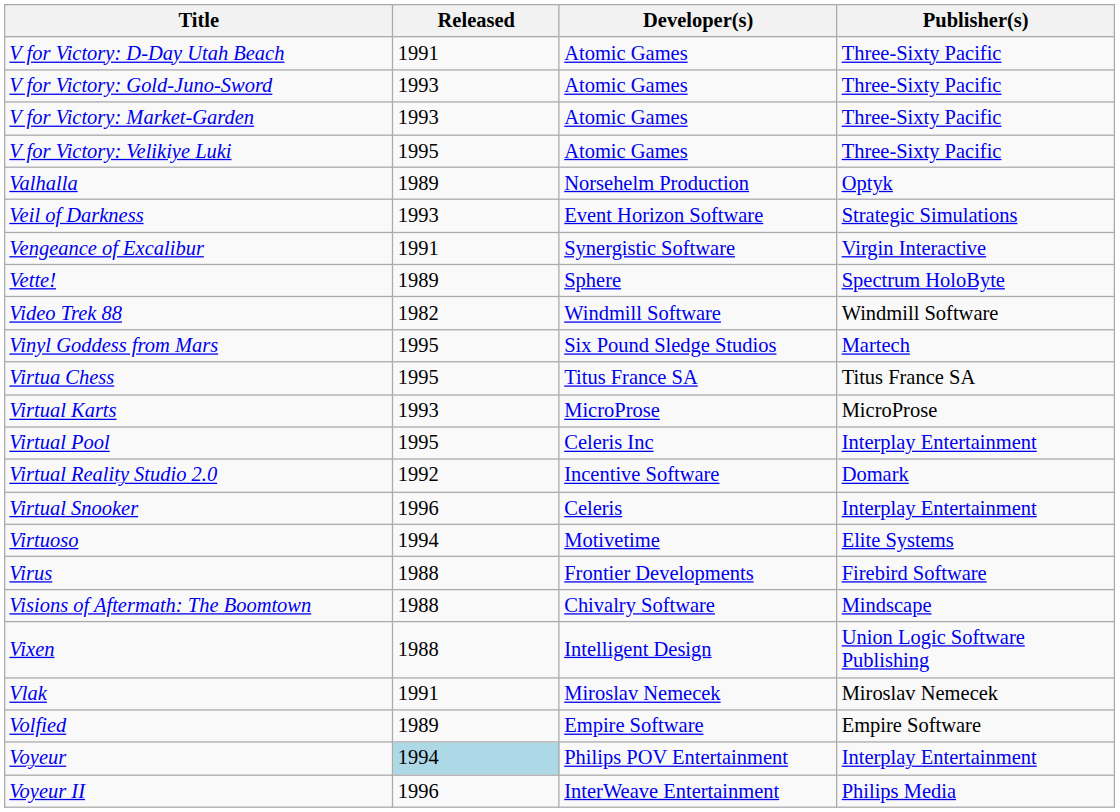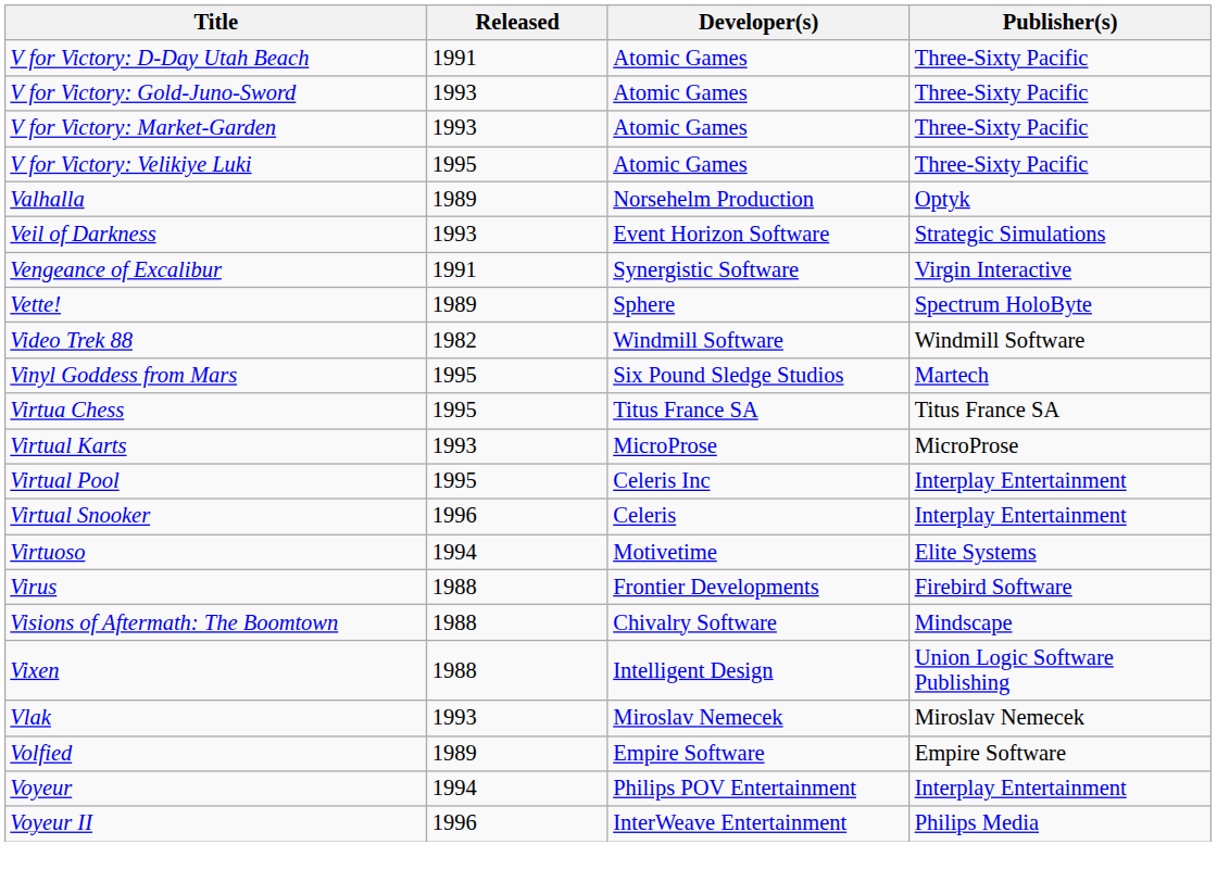 <table class="wikitable sortable">
 <tr>
 <th width=35%>Title</th>
 <th width=15%>Released</th>
 <th width=25%>Developer(s)</th>
 <th width=25%>Publisher(s)</th>
 </tr>
 <tr>
 <td><em><a href='#'>V for Victory: D-Day Utah Beach</a></em></td>
 <td>1991</td>
 <td><a href='#'>Atomic Games</a></td>
 <td><a href='#'>Three-Sixty Pacific</a></td>
 </tr>
 <tr>
 <td><em><a href='#'>V for Victory: Gold-Juno-Sword</a></em></td>
 <td>1993</td>
 <td><a href='#'>Atomic Games</a></td>
 <td><a href='#'>Three-Sixty Pacific</a></td>
 </tr>
 <tr>
 <td><em><a href='#'>V for Victory: Market-Garden</a></em></td>
 <td>1993</td>
 <td><a href='#'>Atomic Games</a></td>
 <td><a href='#'>Three-Sixty Pacific</a></td>
 </tr>
 <tr>
 <td><em><a href='#'>V for Victory: Velikiye Luki</a></em></td>
 <td>1995</td>
 <td><a href='#'>Atomic Games</a></td>
 <td><a href='#'>Three-Sixty Pacific</a></td>
 </tr>
 <tr>
 <td><em><a href='#'>Valhalla</a></em></td>
 <td>1989</td>
 <td><a href='#'>Norsehelm Production</a></td>
 <td><a href='#'>Optyk</a></td>
 </tr>
 <tr>
 <td><em><a href='#'>Veil of Darkness</a></em></td>
 <td>1993</td>
 <td><a href='#'>Event Horizon Software</a></td>
 <td><a href='#'>Strategic Simulations</a></td>
 </tr>
 <tr>
 <td><em><a href='#'>Vengeance of Excalibur</a></em></td>
 <td>1991</td>
 <td><a href='#'>Synergistic Software</a></td>
 <td><a href='#'>Virgin Interactive</a></td>
 </tr>
 <tr>
 <td><em><a href='#'>Vette!</a></em></td>
 <td>1989</td>
 <td><a href='#'>Sphere</a></td>
 <td><a href='#'>Spectrum HoloByte</a></td>
 </tr>
 <tr>
 <td><em><a href='#'>Video Trek 88</a></em></td>
 <td>1982</td>
 <td><a href='#'>Windmill Software</a></td>
 <td>Windmill Software</td>
 </tr>
 <tr>
 <td><em><a href='#'>Vinyl Goddess from Mars</a></em></td>
 <td>1995</td>
 <td><a href='#'>Six Pound Sledge Studios</a></td>
 <td><a href='#'>Martech</a></td>
 </tr>
 <tr>
 <td><em><a href='#'>Virtua Chess</a></em></td>
 <td>1995</td>
 <td><a href='#'>Titus France SA</a></td>
 <td>Titus France SA</td>
 </tr>
 <tr>
 <td><em><a href='#'>Virtual Karts</a></em></td>
 <td>1993</td>
 <td><a href='#'>MicroProse</a></td>
 <td>MicroProse</td>
 </tr>
 <tr>
 <td><em><a href='#'>Virtual Pool</a></em></td>
 <td>1995</td>
 <td><a href='#'>Celeris Inc</a></td>
 <td><a href='#'>Interplay Entertainment</a></td>
 </tr>
 <tr>
-<td><em><a href='#'>Virtual Reality Studio 2.0</a></em></td>
-<td>1992</td>
-<td><a href='#'>Incentive Software</a></td>
-<td><a href='#'>Domark</a></td>
-</tr>
-<tr>
 <td><em><a href='#'>Virtual Snooker</a></em></td>
 <td>1996</td>
 <td><a href='#'>Celeris</a></td>
 <td><a href='#'>Interplay Entertainment</a></td>
 </tr>
 <tr>
 <td><em><a href='#'>Virtuoso</a></em></td>
 <td>1994</td>
 <td><a href='#'>Motivetime</a></td>
 <td><a href='#'>Elite Systems</a></td>
 </tr>
 <tr>
 <td><em><a href='#'>Virus</a></em></td>
 <td>1988</td>
 <td><a href='#'>Frontier Developments</a></td>
 <td><a href='#'>Firebird Software</a></td>
 </tr>
 <tr>
 <td><em><a href='#'>Visions of Aftermath: The Boomtown</a></em></td>
 <td>1988</td>
 <td><a href='#'>Chivalry Software</a></td>
 <td><a href='#'>Mindscape</a></td>
 </tr>
 <tr>
 <td><em><a href='#'>Vixen</a></em></td>
 <td>1988</td>
 <td><a href='#'>Intelligent Design</a></td>
 <td><a href='#'>Union Logic Software Publishing</a></td>
 </tr>
 <tr>
 <td><em><a href='#'>Vlak</a></em></td>
-<td>1991</td>
+<td>1993</td>
 <td><a href='#'>Miroslav Nemecek</a></td>
 <td>Miroslav Nemecek</td>
 </tr>
 <tr>
 <td><em><a href='#'>Volfied</a></em></td>
 <td>1989</td>
 <td><a href='#'>Empire Software</a></td>
 <td>Empire Software</td>
 </tr>
 <tr>
 <td><em><a href='#'>Voyeur</a></em></td>
-<td style="background: lightblue;">1994</td>
+<td>1994</td>
 <td><a href='#'>Philips POV Entertainment</a></td>
 <td><a href='#'>Interplay Entertainment</a></td>
 </tr>
 <tr>
 <td><em><a href='#'>Voyeur II</a></em></td>
 <td>1996</td>
 <td><a href='#'>InterWeave Entertainment</a></td>
 <td><a href='#'>Philips Media</a></td>
 </tr>
 </table>
